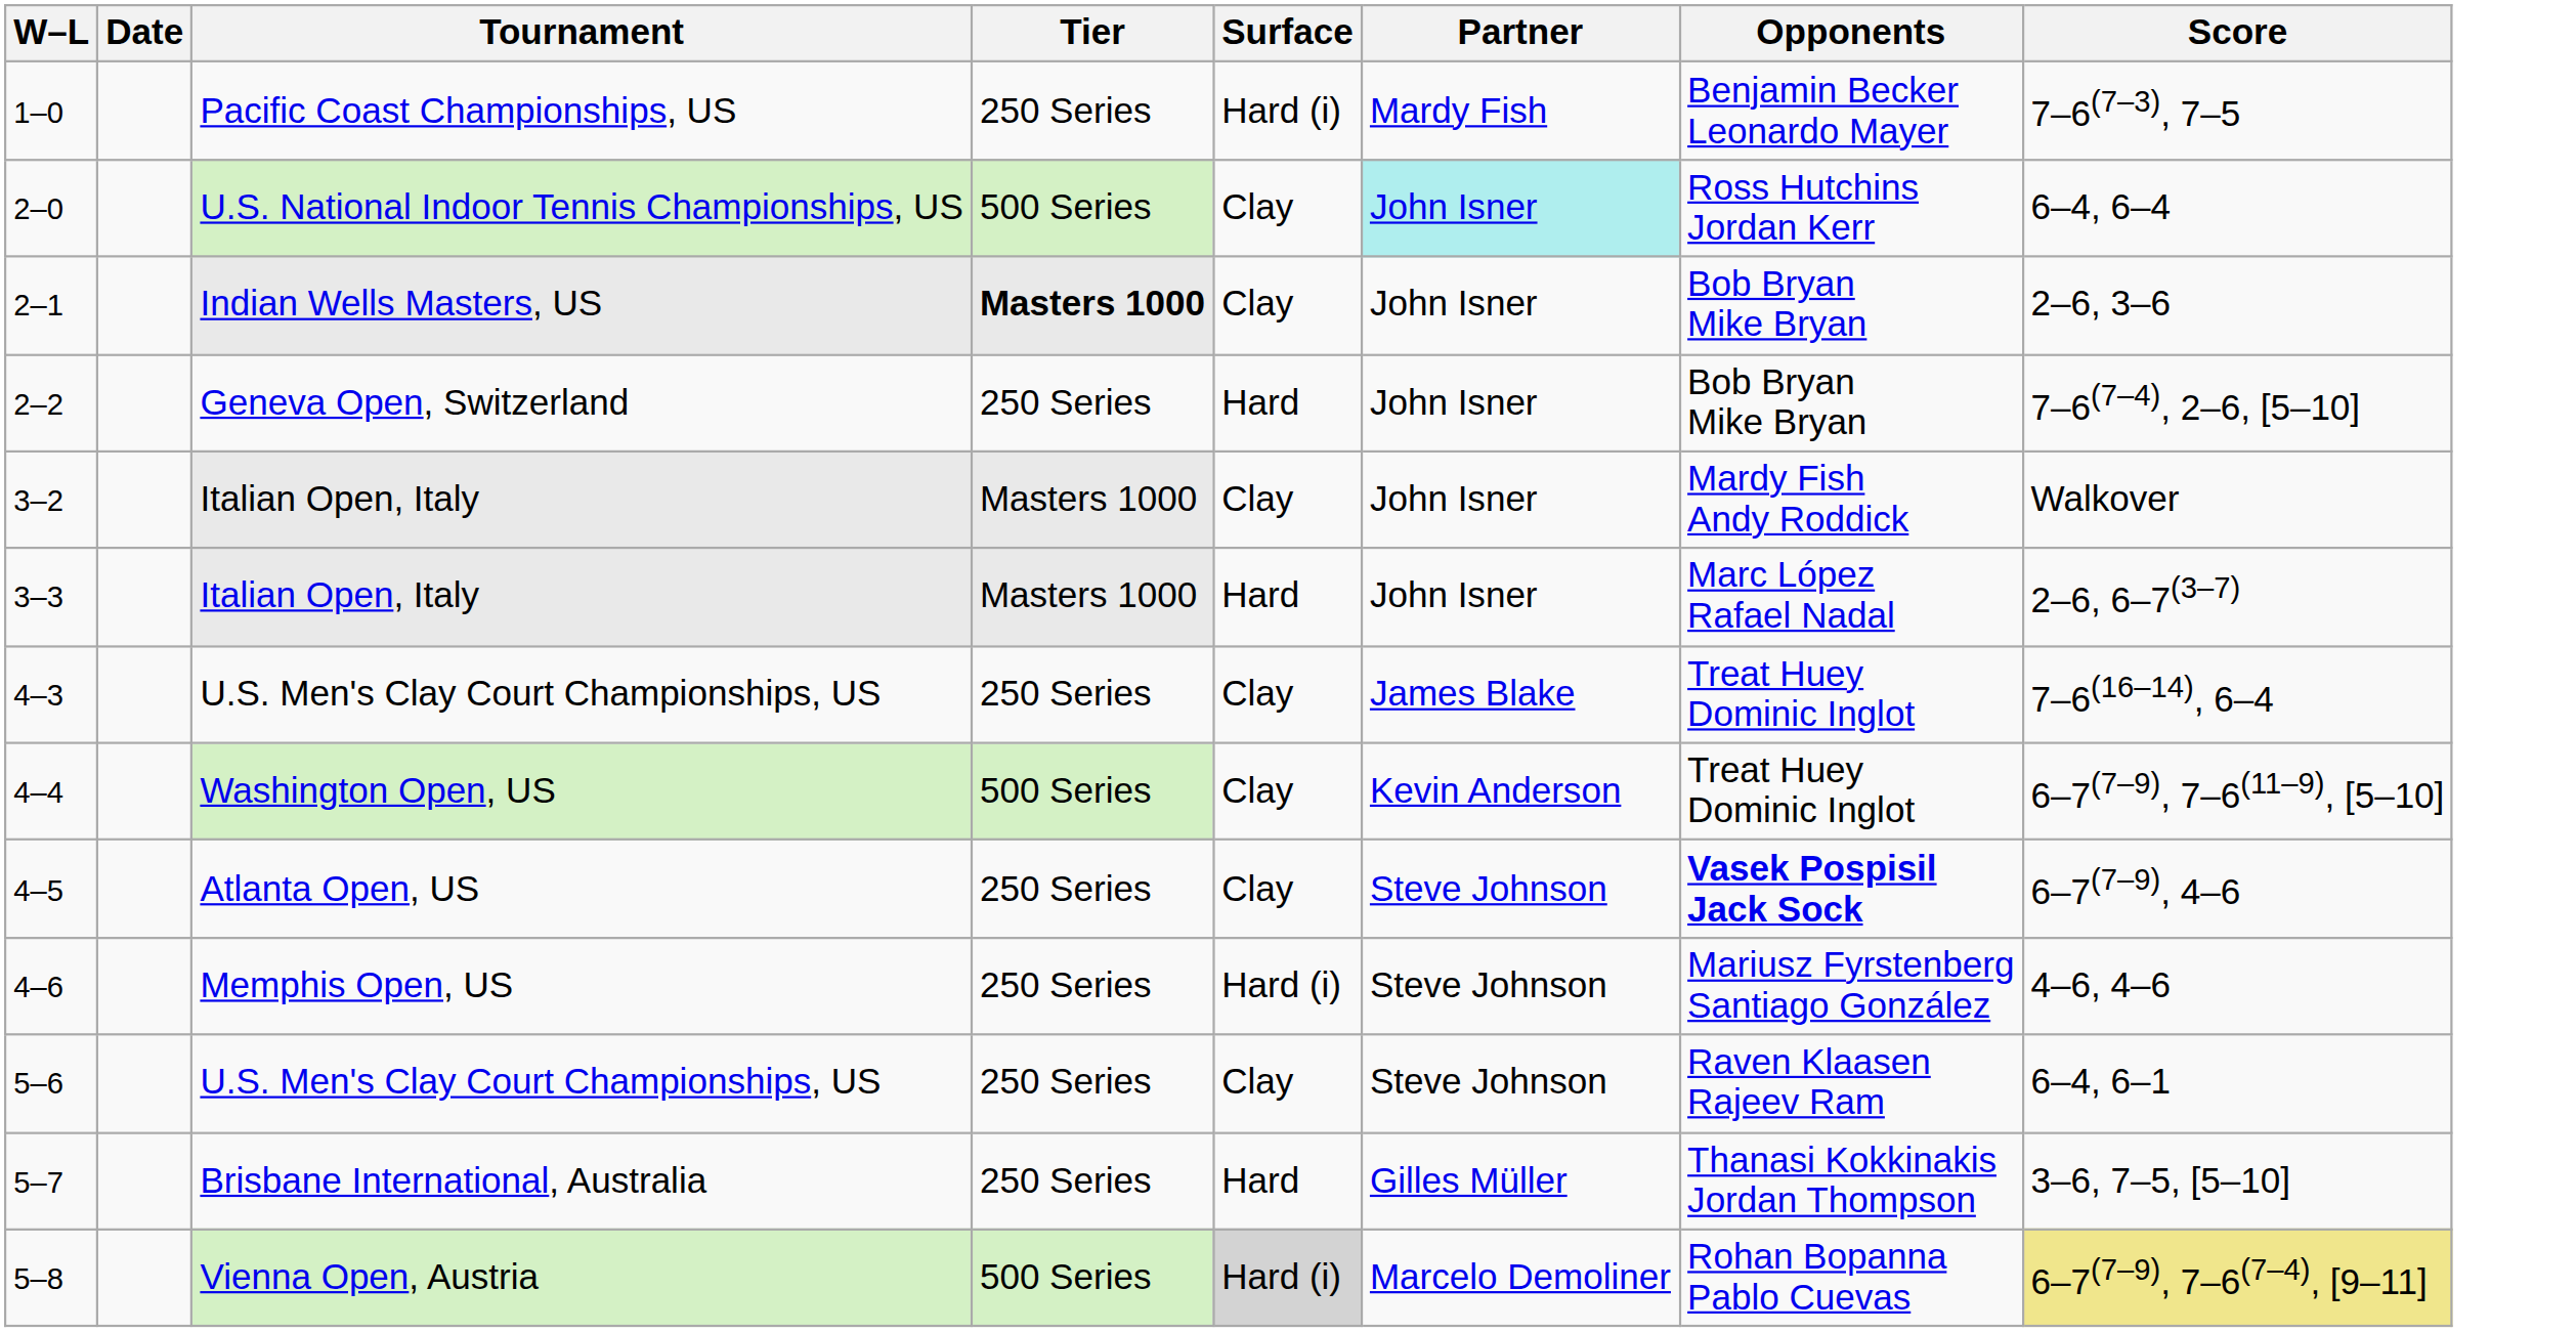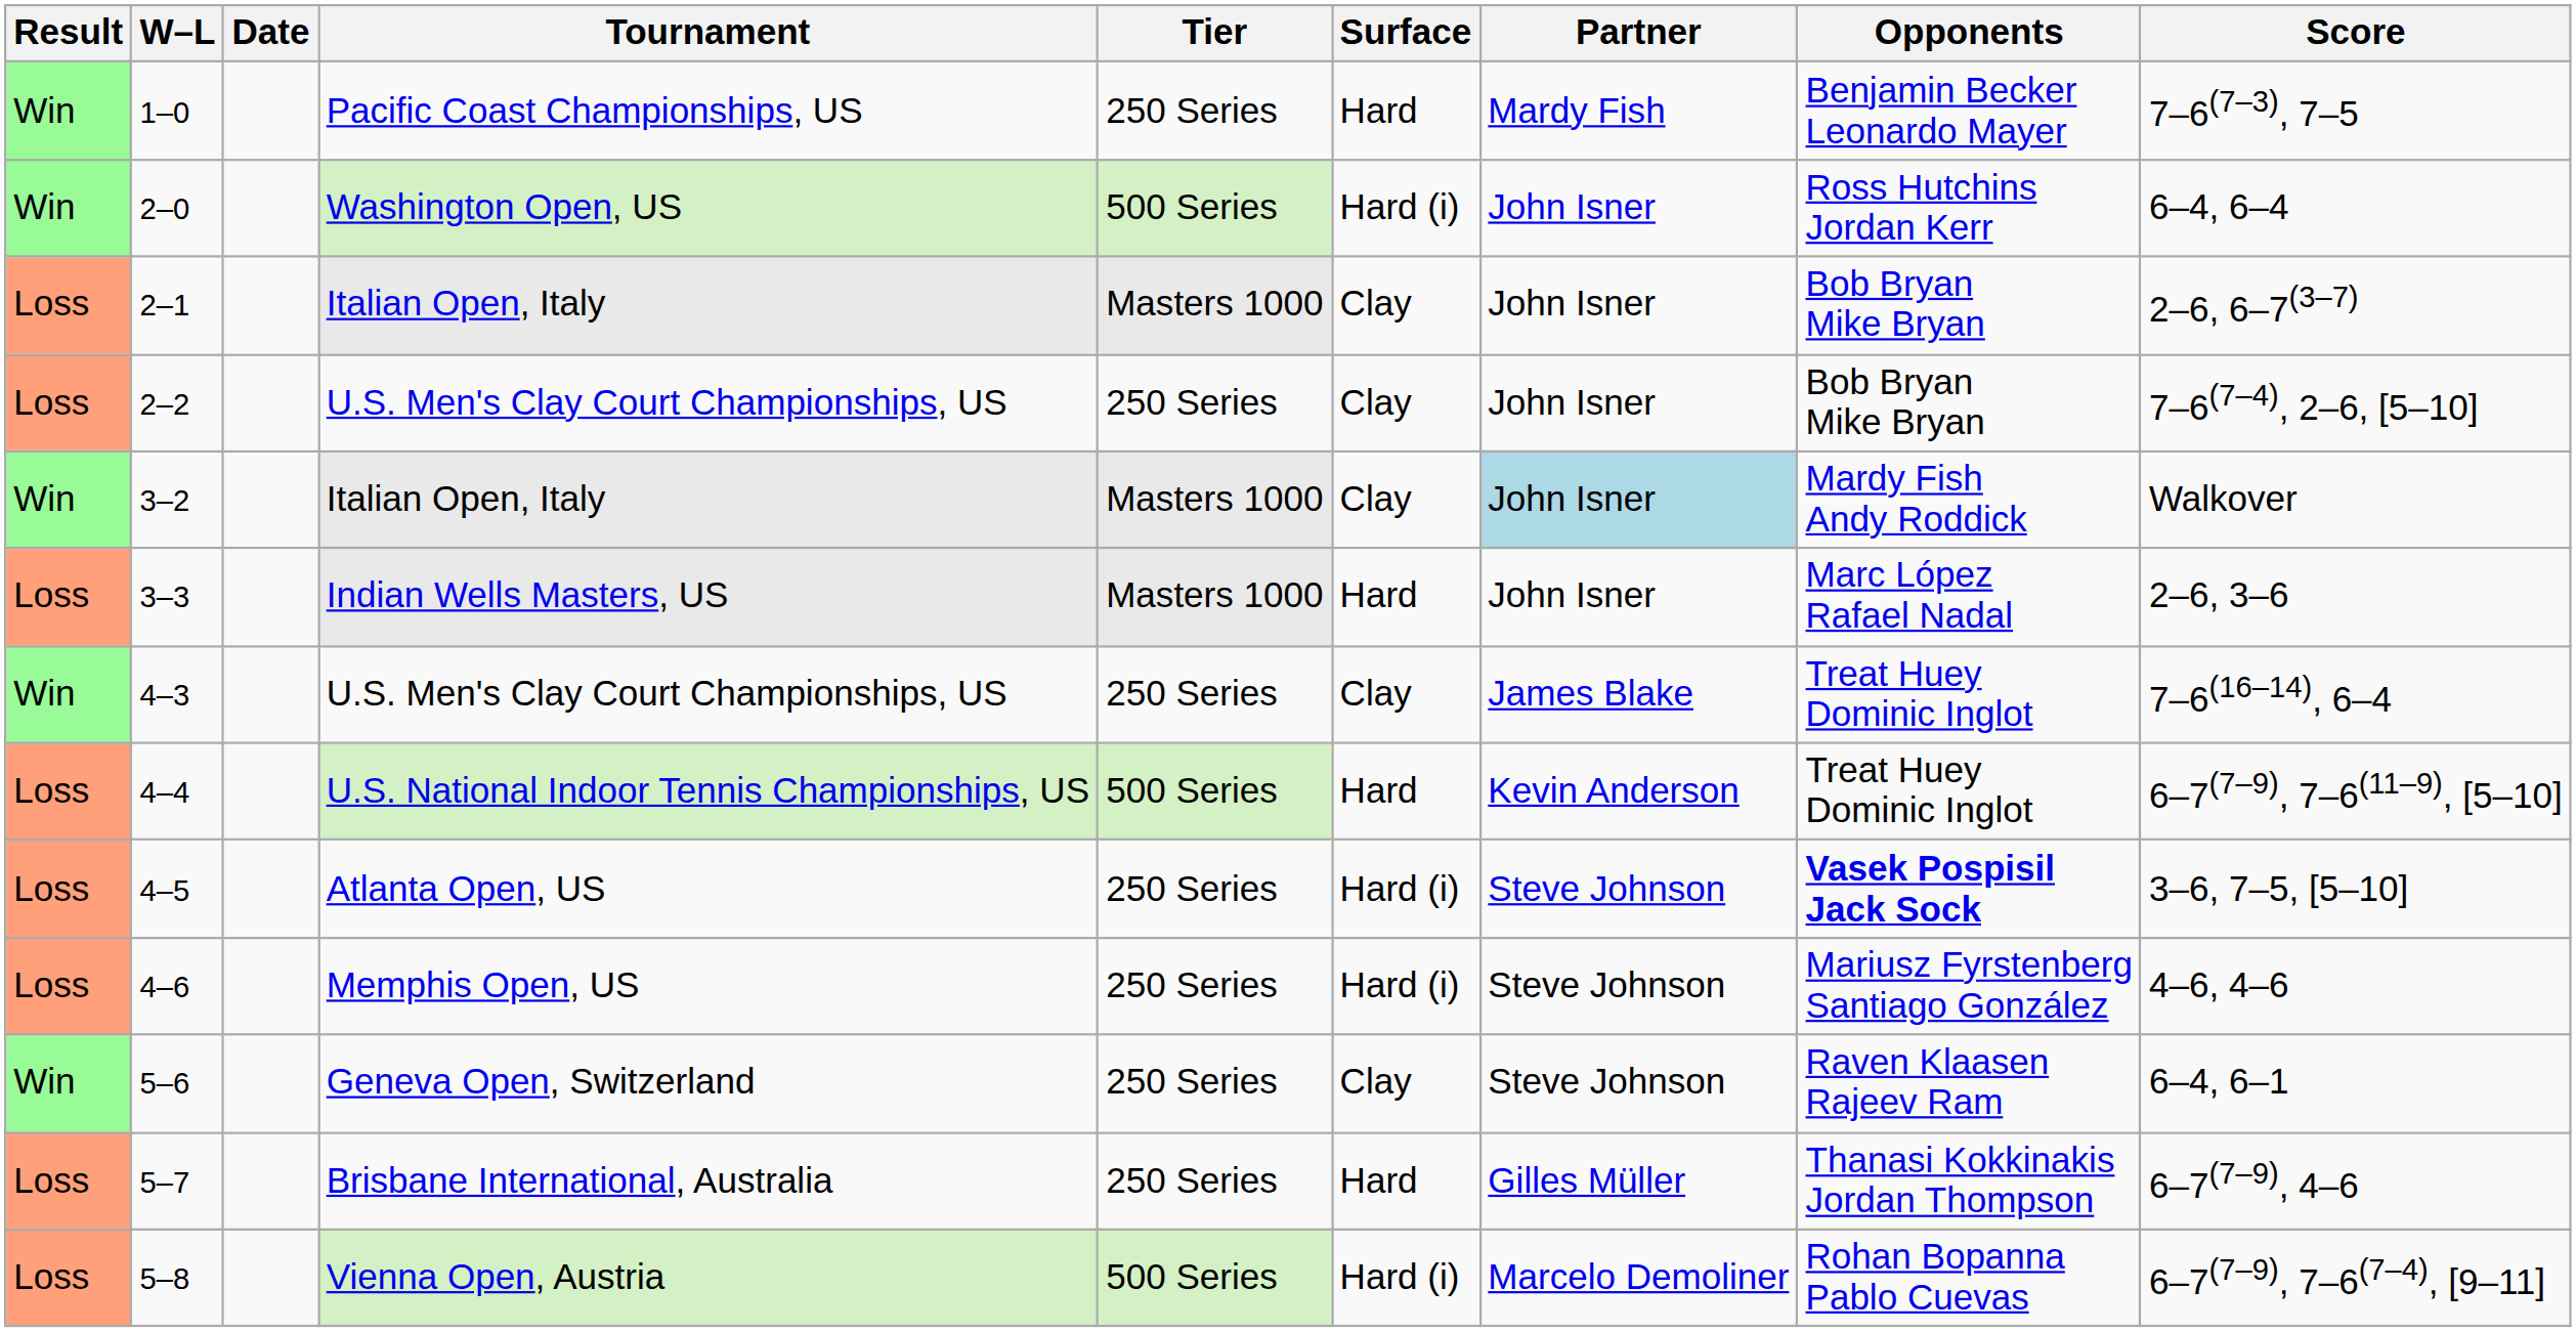 <table class="sortable wikitable">
 <tr>
+<th>Result</th>
 <th class="unsortable">W–L</th>
 <th>Date</th>
 <th>Tournament</th>
 <th>Tier</th>
 <th>Surface</th>
 <th>Partner</th>
 <th>Opponents</th>
 <th class="unsortable">Score</th>
 </tr>
 <tr>
+<td bgcolor=98FB98>Win</td>
 <td><small>1–0</small></td>
 <td><a href='#'></a></td>
 <td><a href='#'>Pacific Coast Championships</a>, US</td>
 <td>250 Series</td>
-<td>Hard (i)</td>
+<td>Hard</td>
 <td> <a href='#'>Mardy Fish</a></td>
 <td> <a href='#'>Benjamin Becker</a><br> <a href='#'>Leonardo Mayer</a></td>
 <td>7–6<sup>(7–3)</sup>, 7–5</td>
 </tr>
 <tr>
+<td bgcolor=98FB98>Win</td>
 <td><small>2–0</small></td>
 <td><a href='#'></a></td>
-<td style="background:#D4F1C5;"><a href='#'>U.S. National Indoor Tennis Championships</a>, US</td>
+<td style="background:#D4F1C5;"><a href='#'>Washington Open</a>, US</td>
 <td style="background:#D4F1C5;">500 Series</td>
-<td>Clay</td>
-<td style="background: paleturquoise;"> <a href='#'>John Isner</a></td>
+<td>Hard (i)</td>
+<td> <a href='#'>John Isner</a></td>
 <td> <a href='#'>Ross Hutchins</a><br> <a href='#'>Jordan Kerr</a></td>
 <td>6–4, 6–4</td>
 </tr>
 <tr>
+<td bgcolor=FFA07A>Loss</td>
 <td><small>2–1</small></td>
 <td><a href='#'></a></td>
-<td style="background:#E9E9E9;"><a href='#'>Indian Wells Masters</a>, US</td>
-<td style="background:#E9E9E9;"><strong>Masters 1000</strong></td>
+<td style="background:#E9E9E9;"><a href='#'>Italian Open</a>, Italy</td>
+<td style="background:#E9E9E9;">Masters 1000</td>
 <td>Clay</td>
 <td> John Isner</td>
 <td> <a href='#'>Bob Bryan</a><br> <a href='#'>Mike Bryan</a></td>
-<td>2–6, 3–6</td>
+<td>2–6, 6–7<sup>(3–7)</sup></td>
 </tr>
 <tr>
+<td bgcolor=FFA07A>Loss</td>
 <td><small>2–2</small></td>
 <td><a href='#'></a></td>
-<td><a href='#'>Geneva Open</a>, Switzerland</td>
+<td><a href='#'>U.S. Men's Clay Court Championships</a>, US</td>
 <td>250 Series</td>
-<td>Hard</td>
+<td>Clay</td>
 <td> John Isner</td>
 <td> Bob Bryan<br> Mike Bryan</td>
 <td>7–6<sup>(7–4)</sup>, 2–6, [5–10]</td>
 </tr>
 <tr>
+<td bgcolor=98FB98>Win</td>
 <td><small>3–2</small></td>
 <td><a href='#'></a></td>
 <td style="background:#E9E9E9;">Italian Open, Italy</td>
 <td style="background:#E9E9E9;">Masters 1000</td>
 <td>Clay</td>
-<td> John Isner</td>
+<td style="background: lightblue;"> John Isner</td>
 <td> <a href='#'>Mardy Fish</a><br> <a href='#'>Andy Roddick</a></td>
 <td>Walkover</td>
 </tr>
 <tr>
+<td bgcolor=FFA07A>Loss</td>
 <td><small>3–3</small></td>
 <td><a href='#'></a></td>
-<td style="background:#E9E9E9;"><a href='#'>Italian Open</a>, Italy</td>
+<td style="background:#E9E9E9;"><a href='#'>Indian Wells Masters</a>, US</td>
 <td style="background:#E9E9E9;">Masters 1000</td>
 <td>Hard</td>
 <td> John Isner</td>
 <td> <a href='#'>Marc López</a><br> <a href='#'>Rafael Nadal</a></td>
-<td>2–6, 6–7<sup>(3–7)</sup></td>
+<td>2–6, 3–6</td>
 </tr>
 <tr>
+<td bgcolor=98FB98>Win</td>
 <td><small>4–3</small></td>
 <td><a href='#'></a></td>
 <td>U.S. Men's Clay Court Championships, US</td>
 <td>250 Series</td>
 <td>Clay</td>
 <td> <a href='#'>James Blake</a></td>
 <td> <a href='#'>Treat Huey</a><br> <a href='#'>Dominic Inglot</a></td>
 <td>7–6<sup>(16–14)</sup>, 6–4</td>
 </tr>
 <tr>
+<td bgcolor=FFA07A>Loss</td>
 <td><small>4–4</small></td>
 <td><a href='#'></a></td>
-<td style="background:#D4F1C5;"><a href='#'>Washington Open</a>, US</td>
+<td style="background:#D4F1C5;"><a href='#'>U.S. National Indoor Tennis Championships</a>, US</td>
 <td style="background:#D4F1C5;">500 Series</td>
-<td>Clay</td>
+<td>Hard</td>
 <td> <a href='#'>Kevin Anderson</a></td>
 <td> Treat Huey<br> Dominic Inglot</td>
 <td>6–7<sup>(7–9)</sup>, 7–6<sup>(11–9)</sup>, [5–10]</td>
 </tr>
 <tr>
+<td bgcolor=FFA07A>Loss</td>
 <td><small>4–5</small></td>
 <td><a href='#'></a></td>
 <td><a href='#'>Atlanta Open</a>, US</td>
 <td>250 Series</td>
-<td>Clay</td>
+<td>Hard (i)</td>
 <td> <a href='#'>Steve Johnson</a></td>
 <td><strong> <a href='#'>Vasek Pospisil</a><br> <a href='#'>Jack Sock</a></strong></td>
-<td>6–7<sup>(7–9)</sup>, 4–6</td>
+<td>3–6, 7–5, [5–10]</td>
 </tr>
 <tr>
+<td bgcolor=FFA07A>Loss</td>
 <td><small>4–6</small></td>
 <td><a href='#'></a></td>
 <td><a href='#'>Memphis Open</a>, US</td>
 <td>250 Series</td>
 <td>Hard (i)</td>
 <td> Steve Johnson</td>
 <td> <a href='#'>Mariusz Fyrstenberg</a><br> <a href='#'>Santiago González</a></td>
 <td>4–6, 4–6</td>
 </tr>
 <tr>
+<td bgcolor=98FB98>Win</td>
 <td><small>5–6</small></td>
 <td><a href='#'></a></td>
-<td><a href='#'>U.S. Men's Clay Court Championships</a>, US</td>
+<td><a href='#'>Geneva Open</a>, Switzerland</td>
 <td>250 Series</td>
 <td>Clay</td>
 <td> Steve Johnson</td>
 <td> <a href='#'>Raven Klaasen</a><br> <a href='#'>Rajeev Ram</a></td>
 <td>6–4, 6–1</td>
 </tr>
 <tr>
+<td bgcolor=FFA07A>Loss</td>
 <td><small>5–7</small></td>
 <td><a href='#'></a></td>
 <td><a href='#'>Brisbane International</a>, Australia</td>
 <td>250 Series</td>
 <td>Hard</td>
 <td> <a href='#'>Gilles Müller</a></td>
 <td> <a href='#'>Thanasi Kokkinakis</a><br> <a href='#'>Jordan Thompson</a></td>
-<td>3–6, 7–5, [5–10]</td>
+<td>6–7<sup>(7–9)</sup>, 4–6</td>
 </tr>
 <tr>
+<td bgcolor=FFA07A>Loss</td>
 <td><small>5–8</small></td>
 <td><a href='#'></a></td>
 <td style="background:#D4F1C5;"><a href='#'>Vienna Open</a>, Austria</td>
 <td style="background:#D4F1C5;">500 Series</td>
-<td style="background: lightgrey;">Hard (i)</td>
+<td>Hard (i)</td>
 <td> <a href='#'>Marcelo Demoliner</a></td>
 <td> <a href='#'>Rohan Bopanna</a><br> <a href='#'>Pablo Cuevas</a></td>
-<td style="background: khaki;">6–7<sup>(7–9)</sup>, 7–6<sup>(7–4)</sup>, [9–11]</td>
+<td>6–7<sup>(7–9)</sup>, 7–6<sup>(7–4)</sup>, [9–11]</td>
 </tr>
 </table>
